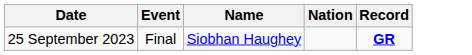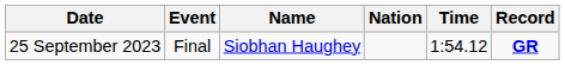 <table class=wikitable style=text-align:center>
 <tr>
 <th>Date</th>
 <th>Event</th>
 <th>Name</th>
 <th>Nation</th>
+<th>Time</th>
 <th>Record</th>
 </tr>
 <tr>
 <td>25 September 2023</td>
 <td>Final</td>
 <td align=left><a href='#'>Siobhan Haughey</a></td>
 <td align=left></td>
+<td>1:54.12</td>
 <td><strong><a href='#'>GR</a></strong></td>
 </tr>
 </table>
